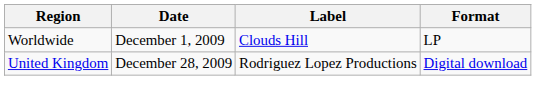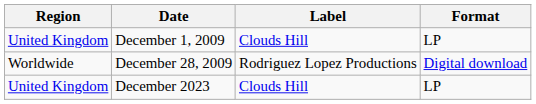 <table class="wikitable">
 <tr>
 <th>Region</th>
 <th>Date</th>
 <th>Label</th>
 <th>Format</th>
 </tr>
 <tr>
-<td>Worldwide</td>
+<td><a href='#'>United Kingdom</a></td>
 <td>December 1, 2009</td>
 <td><a href='#'>Clouds Hill</a></td>
 <td>LP</td>
 </tr>
 <tr>
-<td><a href='#'>United Kingdom</a></td>
+<td>Worldwide</td>
 <td>December 28, 2009</td>
 <td>Rodriguez Lopez Productions</td>
 <td><a href='#'>Digital download</a></td>
 </tr>
+<tr>
+<td><a href='#'>United Kingdom</a></td>
+<td>December 2023</td>
+<td><a href='#'>Clouds Hill</a></td>
+<td>LP</td>
+</tr>
 </table>
